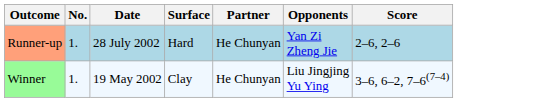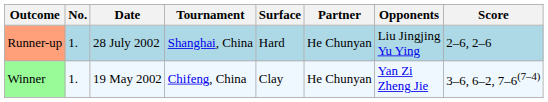 <table class="sortable wikitable" style="font-size:97%;">
 <tr>
 <th>Outcome</th>
 <th>No.</th>
 <th>Date</th>
+<th>Tournament</th>
 <th>Surface</th>
 <th>Partner</th>
 <th>Opponents</th>
 <th>Score</th>
 </tr>
 <tr style="background:lightblue;">
 <td bgcolor="FFA07A">Runner-up</td>
 <td>1.</td>
 <td>28 July 2002</td>
+<td><a href='#'>Shanghai</a>, China</td>
 <td>Hard</td>
 <td> He Chunyan</td>
-<td> <a href='#'>Yan Zi</a> <br>  <a href='#'>Zheng Jie</a></td>
+<td> Liu Jingjing <br>  <a href='#'>Yu Ying</a></td>
 <td>2–6, 2–6</td>
 </tr>
 <tr style="background:#f0f8ff;">
 <td bgcolor="98FB98">Winner</td>
 <td>1.</td>
 <td>19 May 2002</td>
+<td><a href='#'>Chifeng</a>, China</td>
 <td>Clay</td>
 <td> He Chunyan</td>
-<td> Liu Jingjing <br>  <a href='#'>Yu Ying</a></td>
+<td> <a href='#'>Yan Zi</a> <br>  <a href='#'>Zheng Jie</a></td>
 <td>3–6, 6–2, 7–6<sup>(7–4)</sup></td>
 </tr>
 </table>
